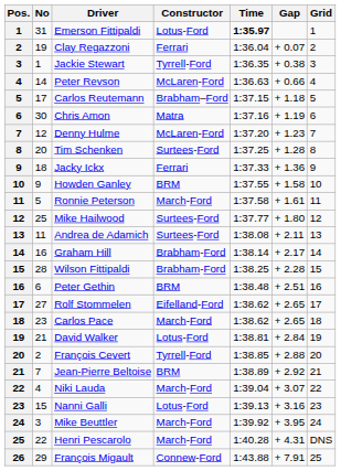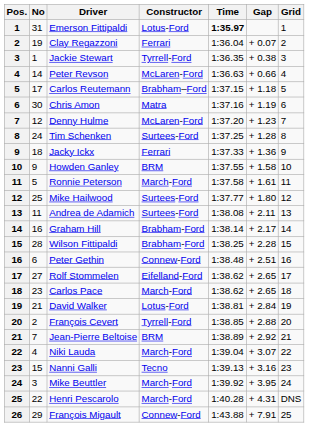 <table class="wikitable sortable">
 <tr>
 <th>Pos.</th>
 <th>No</th>
 <th>Driver</th>
 <th>Constructor</th>
 <th>Time</th>
 <th>Gap</th>
 <th>Grid</th>
 </tr>
 <tr>
 <th>1</th>
 <td>31</td>
 <td> <a href='#'>Emerson Fittipaldi</a></td>
 <td><a href='#'>Lotus</a>-<a href='#'>Ford</a></td>
 <td><strong>1:35.97</strong></td>
 <td></td>
 <td>1</td>
 </tr>
 <tr>
 <th>2</th>
 <td>19</td>
 <td> <a href='#'>Clay Regazzoni</a></td>
 <td><a href='#'>Ferrari</a></td>
 <td>1:36.04</td>
 <td>+ 0.07</td>
 <td>2</td>
 </tr>
 <tr>
 <th>3</th>
 <td>1</td>
 <td> <a href='#'>Jackie Stewart</a></td>
 <td><a href='#'>Tyrrell</a>-<a href='#'>Ford</a></td>
 <td>1:36.35</td>
 <td>+ 0.38</td>
 <td>3</td>
 </tr>
 <tr>
 <th>4</th>
 <td>14</td>
 <td> <a href='#'>Peter Revson</a></td>
 <td><a href='#'>McLaren</a>-<a href='#'>Ford</a></td>
 <td>1:36.63</td>
 <td>+ 0.66</td>
 <td>4</td>
 </tr>
 <tr>
 <th>5</th>
 <td>17</td>
 <td> <a href='#'>Carlos Reutemann</a></td>
 <td><a href='#'>Brabham</a>–<a href='#'>Ford</a></td>
 <td>1:37.15</td>
 <td>+ 1.18</td>
 <td>5</td>
 </tr>
 <tr>
 <th>6</th>
 <td>30</td>
 <td> <a href='#'>Chris Amon</a></td>
 <td><a href='#'>Matra</a></td>
 <td>1:37.16</td>
 <td>+ 1.19</td>
 <td>6</td>
 </tr>
 <tr>
 <th>7</th>
 <td>12</td>
 <td> <a href='#'>Denny Hulme</a></td>
 <td><a href='#'>McLaren</a>-<a href='#'>Ford</a></td>
 <td>1:37.20</td>
 <td>+ 1.23</td>
 <td>7</td>
 </tr>
 <tr>
 <th>8</th>
-<td>20</td>
+<td>24</td>
 <td> <a href='#'>Tim Schenken</a></td>
 <td><a href='#'>Surtees</a>-<a href='#'>Ford</a></td>
 <td>1:37.25</td>
 <td>+ 1.28</td>
 <td>8</td>
 </tr>
 <tr>
 <th>9</th>
 <td>18</td>
 <td> <a href='#'>Jacky Ickx</a></td>
 <td><a href='#'>Ferrari</a></td>
 <td>1:37.33</td>
 <td>+ 1.36</td>
 <td>9</td>
 </tr>
 <tr>
 <th>10</th>
 <td>9</td>
 <td> <a href='#'>Howden Ganley</a></td>
 <td><a href='#'>BRM</a></td>
 <td>1:37.55</td>
 <td>+ 1.58</td>
 <td>10</td>
 </tr>
 <tr>
 <th>11</th>
 <td>5</td>
 <td> <a href='#'>Ronnie Peterson</a></td>
 <td><a href='#'>March</a>-<a href='#'>Ford</a></td>
 <td>1:37.58</td>
 <td>+ 1.61</td>
 <td>11</td>
 </tr>
 <tr>
 <th>12</th>
 <td>25</td>
 <td> <a href='#'>Mike Hailwood</a></td>
 <td><a href='#'>Surtees</a>-<a href='#'>Ford</a></td>
 <td>1:37.77</td>
 <td>+ 1.80</td>
 <td>12</td>
 </tr>
 <tr>
 <th>13</th>
 <td>11</td>
 <td> <a href='#'>Andrea de Adamich</a></td>
 <td><a href='#'>Surtees</a>-<a href='#'>Ford</a></td>
 <td>1:38.08</td>
 <td>+ 2.11</td>
 <td>13</td>
 </tr>
 <tr>
 <th>14</th>
 <td>16</td>
 <td> <a href='#'>Graham Hill</a></td>
 <td><a href='#'>Brabham</a>-<a href='#'>Ford</a></td>
 <td>1:38.14</td>
 <td>+ 2.17</td>
 <td>14</td>
 </tr>
 <tr>
 <th>15</th>
 <td>28</td>
 <td> <a href='#'>Wilson Fittipaldi</a></td>
 <td><a href='#'>Brabham</a>-<a href='#'>Ford</a></td>
 <td>1:38.25</td>
 <td>+ 2.28</td>
 <td>15</td>
 </tr>
 <tr>
 <th>16</th>
 <td>6</td>
 <td> <a href='#'>Peter Gethin</a></td>
-<td><a href='#'>BRM</a></td>
+<td><a href='#'>Connew</a>-<a href='#'>Ford</a></td>
 <td>1:38.48</td>
 <td>+ 2.51</td>
 <td>16</td>
 </tr>
 <tr>
 <th>17</th>
 <td>27</td>
 <td> <a href='#'>Rolf Stommelen</a></td>
 <td><a href='#'>Eifelland</a>-<a href='#'>Ford</a></td>
 <td>1:38.62</td>
 <td>+ 2.65</td>
 <td>17</td>
 </tr>
 <tr>
 <th>18</th>
 <td>23</td>
 <td> <a href='#'>Carlos Pace</a></td>
 <td><a href='#'>March</a>-<a href='#'>Ford</a></td>
 <td>1:38.62</td>
 <td>+ 2.65</td>
 <td>18</td>
 </tr>
 <tr>
 <th>19</th>
 <td>21</td>
 <td> <a href='#'>David Walker</a></td>
 <td><a href='#'>Lotus</a>-<a href='#'>Ford</a></td>
 <td>1:38.81</td>
 <td>+ 2.84</td>
 <td>19</td>
 </tr>
 <tr>
 <th>20</th>
 <td>2</td>
 <td> <a href='#'>François Cevert</a></td>
 <td><a href='#'>Tyrrell</a>-<a href='#'>Ford</a></td>
 <td>1:38.85</td>
 <td>+ 2.88</td>
 <td>20</td>
 </tr>
 <tr>
 <th>21</th>
 <td>7</td>
 <td> <a href='#'>Jean-Pierre Beltoise</a></td>
 <td><a href='#'>BRM</a></td>
 <td>1:38.89</td>
 <td>+ 2.92</td>
 <td>21</td>
 </tr>
 <tr>
 <th>22</th>
 <td>4</td>
 <td> <a href='#'>Niki Lauda</a></td>
 <td><a href='#'>March</a>-<a href='#'>Ford</a></td>
 <td>1:39.04</td>
 <td>+ 3.07</td>
 <td>22</td>
 </tr>
 <tr>
 <th>23</th>
 <td>15</td>
 <td> <a href='#'>Nanni Galli</a></td>
-<td><a href='#'>Lotus</a>-<a href='#'>Ford</a></td>
+<td><a href='#'>Tecno</a></td>
 <td>1:39.13</td>
 <td>+ 3.16</td>
 <td>23</td>
 </tr>
 <tr>
 <th>24</th>
 <td>3</td>
 <td> <a href='#'>Mike Beuttler</a></td>
 <td><a href='#'>March</a>-<a href='#'>Ford</a></td>
 <td>1:39.92</td>
 <td>+ 3.95</td>
 <td>24</td>
 </tr>
 <tr>
 <th>25</th>
 <td>22</td>
 <td> <a href='#'>Henri Pescarolo</a></td>
 <td><a href='#'>March</a>-<a href='#'>Ford</a></td>
 <td>1:40.28</td>
 <td>+ 4.31</td>
 <td>DNS</td>
 </tr>
 <tr>
 <th>26</th>
 <td>29</td>
 <td> <a href='#'>François Migault</a></td>
 <td><a href='#'>Connew</a>-<a href='#'>Ford</a></td>
 <td>1:43.88</td>
 <td>+ 7.91</td>
 <td>25</td>
 </tr>
 </table>
